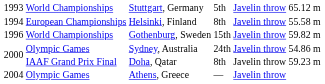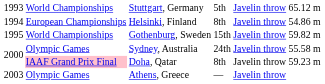 <table>
 <tr>
 <td>1993</td>
 <td><a href='#'>World Championships</a></td>
 <td><a href='#'>Stuttgart</a>, Germany</td>
 <td>5th</td>
 <td><a href='#'>Javelin throw</a></td>
 <td>65.12 m</td>
 </tr>
 <tr>
 <td>1994</td>
 <td><a href='#'>European Championships</a></td>
 <td><a href='#'>Helsinki</a>, Finland</td>
 <td>8th</td>
 <td><a href='#'>Javelin throw</a></td>
-<td>55.58 m</td>
+<td>54.86 m</td>
 </tr>
 <tr>
-<td>1996</td>
+<td>1995</td>
 <td><a href='#'>World Championships</a></td>
 <td><a href='#'>Gothenburg</a>, Sweden</td>
 <td>15th</td>
 <td><a href='#'>Javelin throw</a></td>
 <td>59.82 m</td>
 </tr>
 <tr>
 <td rowspan=2>2000</td>
 <td><a href='#'>Olympic Games</a></td>
 <td><a href='#'>Sydney</a>, Australia</td>
 <td>24th</td>
 <td><a href='#'>Javelin throw</a></td>
-<td>54.86 m</td>
+<td>55.58 m</td>
 </tr>
 <tr>
-<td><a href='#'>IAAF Grand Prix Final</a></td>
+<td style="background: pink;"><a href='#'>IAAF Grand Prix Final</a></td>
 <td><a href='#'>Doha</a>, Qatar</td>
 <td>8th</td>
 <td>Javelin throw</td>
 <td>59.23 m</td>
 </tr>
 <tr>
-<td>2004</td>
+<td>2003</td>
 <td><a href='#'>Olympic Games</a></td>
 <td><a href='#'>Athens</a>, Greece</td>
 <td>—</td>
 <td><a href='#'>Javelin throw</a></td>
 <td></td>
 </tr>
 </table>
